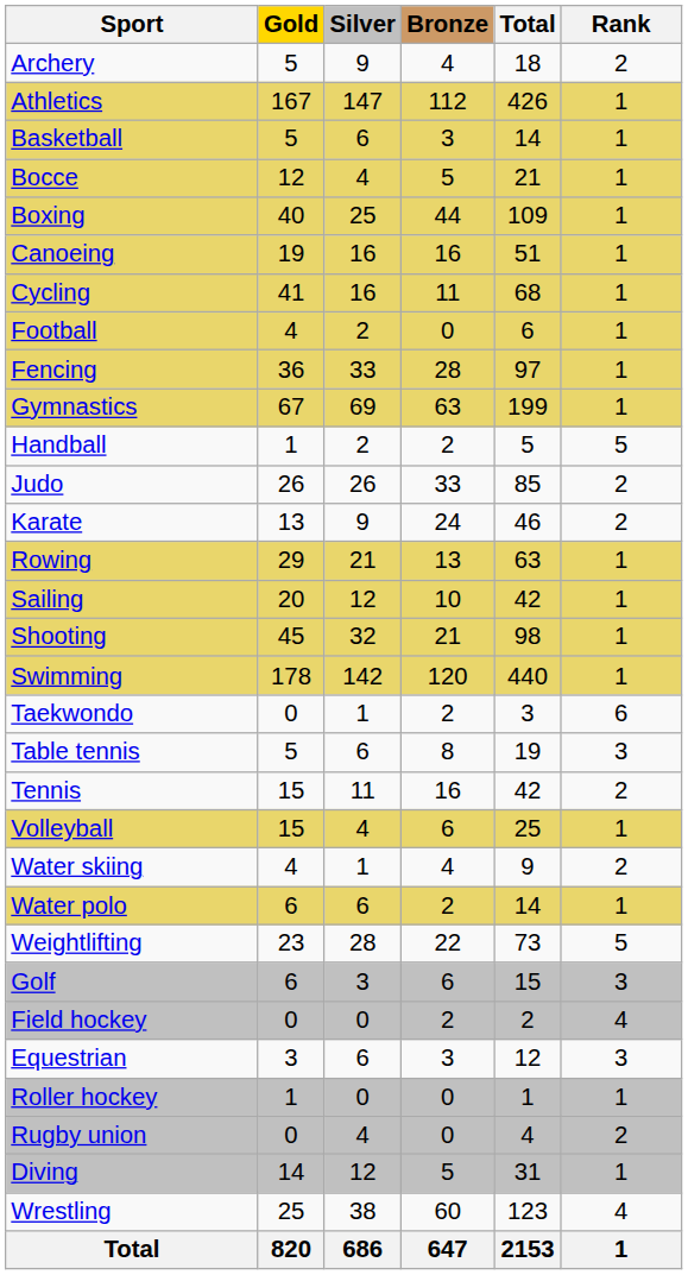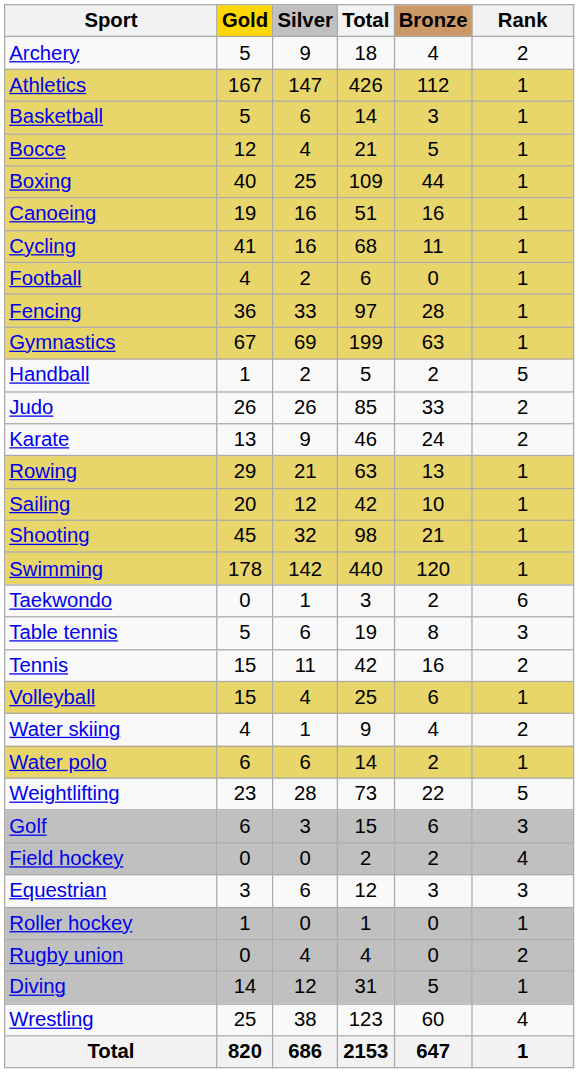 <table class="wikitable sortable plainrowheaders" border="1" style="text-align:center;">
 <tr>
 <th scope="col" style="width:10em;">Sport</th>
 <th scope="col" style="background-color:gold; font-weight:bold;">Gold</th>
 <th scope="col" style="background-color:silver; font-weight:bold;">Silver</th>
+<th scope="col">Total</th>
 <th scope="col" style="background-color:#cc9966; font-weight:bold;">Bronze</th>
-<th scope="col">Total</th>
 <th style="width:4.5em; font-weight:bold;">Rank</th>
 </tr>
 <tr>
 <td align=left> <a href='#'>Archery</a></td>
 <td>5</td>
 <td>9</td>
+<td>18</td>
 <td>4</td>
-<td>18</td>
 <td>2</td>
 </tr>
 <tr style="background:#E9D66B">
 <td align=left> <a href='#'>Athletics</a></td>
 <td>167</td>
 <td>147</td>
+<td>426</td>
 <td>112</td>
-<td>426</td>
 <td>1</td>
 </tr>
 <tr style="background:#E9D66B">
 <td align=left> <a href='#'>Basketball</a></td>
 <td>5</td>
 <td>6</td>
+<td>14</td>
 <td>3</td>
-<td>14</td>
 <td>1</td>
 </tr>
 <tr style="background:#E9D66B">
 <td align=left> <a href='#'>Bocce</a></td>
 <td>12</td>
 <td>4</td>
+<td>21</td>
 <td>5</td>
-<td>21</td>
 <td>1</td>
 </tr>
 <tr style="background:#E9D66B">
 <td align=left> <a href='#'>Boxing</a></td>
 <td>40</td>
 <td>25</td>
+<td>109</td>
 <td>44</td>
-<td>109</td>
 <td>1</td>
 </tr>
 <tr style="background:#E9D66B">
 <td align=left> <a href='#'>Canoeing</a></td>
 <td>19</td>
 <td>16</td>
+<td>51</td>
 <td>16</td>
-<td>51</td>
 <td>1</td>
 </tr>
 <tr style="background:#E9D66B">
 <td align=left> <a href='#'>Cycling</a></td>
 <td>41</td>
 <td>16</td>
+<td>68</td>
 <td>11</td>
-<td>68</td>
 <td>1</td>
 </tr>
 <tr style="background:#E9D66B">
 <td align=left> <a href='#'>Football</a></td>
 <td>4</td>
 <td>2</td>
+<td>6</td>
 <td>0</td>
-<td>6</td>
 <td>1</td>
 </tr>
 <tr style="background:#E9D66B">
 <td align=left> <a href='#'>Fencing</a></td>
 <td>36</td>
 <td>33</td>
+<td>97</td>
 <td>28</td>
-<td>97</td>
 <td>1</td>
 </tr>
 <tr style="background:#E9D66B">
 <td align=left> <a href='#'>Gymnastics</a></td>
 <td>67</td>
 <td>69</td>
+<td>199</td>
 <td>63</td>
-<td>199</td>
 <td>1</td>
 </tr>
 <tr>
 <td align=left> <a href='#'>Handball</a></td>
 <td>1</td>
 <td>2</td>
+<td>5</td>
 <td>2</td>
-<td>5</td>
 <td>5</td>
 </tr>
 <tr>
 <td align=left> <a href='#'>Judo</a></td>
 <td>26</td>
 <td>26</td>
+<td>85</td>
 <td>33</td>
-<td>85</td>
 <td>2</td>
 </tr>
 <tr>
 <td align=left> <a href='#'>Karate</a></td>
 <td>13</td>
 <td>9</td>
+<td>46</td>
 <td>24</td>
-<td>46</td>
 <td>2</td>
 </tr>
 <tr style="background:#E9D66B">
 <td align=left> <a href='#'>Rowing</a></td>
 <td>29</td>
 <td>21</td>
+<td>63</td>
 <td>13</td>
-<td>63</td>
 <td>1</td>
 </tr>
 <tr style="background:#E9D66B">
 <td align=left> <a href='#'>Sailing</a></td>
 <td>20</td>
 <td>12</td>
+<td>42</td>
 <td>10</td>
-<td>42</td>
 <td>1</td>
 </tr>
 <tr style="background:#E9D66B">
 <td align=left> <a href='#'>Shooting</a></td>
 <td>45</td>
 <td>32</td>
+<td>98</td>
 <td>21</td>
-<td>98</td>
 <td>1</td>
 </tr>
 <tr style="background:#E9D66B">
 <td align=left> <a href='#'>Swimming</a></td>
 <td>178</td>
 <td>142</td>
+<td>440</td>
 <td>120</td>
-<td>440</td>
 <td>1</td>
 </tr>
 <tr>
 <td align=left> <a href='#'>Taekwondo</a></td>
 <td>0</td>
 <td>1</td>
+<td>3</td>
 <td>2</td>
-<td>3</td>
 <td>6</td>
 </tr>
 <tr>
 <td align=left> <a href='#'>Table tennis</a></td>
 <td>5</td>
 <td>6</td>
+<td>19</td>
 <td>8</td>
-<td>19</td>
 <td>3</td>
 </tr>
 <tr>
 <td align=left> <a href='#'>Tennis</a></td>
 <td>15</td>
 <td>11</td>
+<td>42</td>
 <td>16</td>
-<td>42</td>
 <td>2</td>
 </tr>
 <tr style="background:#E9D66B">
 <td align=left> <a href='#'>Volleyball</a></td>
 <td>15</td>
 <td>4</td>
+<td>25</td>
 <td>6</td>
-<td>25</td>
 <td>1</td>
 </tr>
 <tr>
 <td align=left> <a href='#'>Water skiing</a></td>
 <td>4</td>
 <td>1</td>
+<td>9</td>
 <td>4</td>
-<td>9</td>
 <td>2</td>
 </tr>
 <tr style="background:#E9D66B">
 <td align=left> <a href='#'>Water polo</a></td>
 <td>6</td>
 <td>6</td>
+<td>14</td>
 <td>2</td>
-<td>14</td>
 <td>1</td>
 </tr>
 <tr>
 <td align=left> <a href='#'>Weightlifting</a></td>
 <td>23</td>
 <td>28</td>
+<td>73</td>
 <td>22</td>
-<td>73</td>
 <td>5</td>
 </tr>
 <tr style="background:#C0C0C0">
 <td align=left> <a href='#'>Golf</a></td>
 <td>6</td>
 <td>3</td>
+<td>15</td>
 <td>6</td>
-<td>15</td>
 <td>3</td>
 </tr>
 <tr style="background:#C0C0C0">
 <td align=left> <a href='#'>Field hockey</a></td>
 <td>0</td>
 <td>0</td>
 <td>2</td>
 <td>2</td>
 <td>4</td>
 </tr>
 <tr>
 <td align=left> <a href='#'>Equestrian</a></td>
 <td>3</td>
 <td>6</td>
+<td>12</td>
 <td>3</td>
-<td>12</td>
 <td>3</td>
 </tr>
 <tr style="background:#C0C0C0">
 <td align=left> <a href='#'>Roller hockey</a></td>
 <td>1</td>
 <td>0</td>
+<td>1</td>
 <td>0</td>
-<td>1</td>
 <td>1</td>
 </tr>
 <tr style="background:#C0C0C0">
 <td align=left> <a href='#'>Rugby union</a></td>
 <td>0</td>
 <td>4</td>
+<td>4</td>
 <td>0</td>
-<td>4</td>
 <td>2</td>
 </tr>
 <tr style="background:#C0C0C0">
 <td align=left> <a href='#'>Diving</a></td>
 <td>14</td>
 <td>12</td>
+<td>31</td>
 <td>5</td>
-<td>31</td>
 <td>1</td>
 </tr>
 <tr>
 <td align=left> <a href='#'>Wrestling</a></td>
 <td>25</td>
 <td>38</td>
+<td>123</td>
 <td>60</td>
-<td>123</td>
 <td>4</td>
 </tr>
 <tr>
 <th>Total</th>
 <th>820</th>
 <th>686</th>
+<th>2153</th>
 <th>647</th>
-<th>2153</th>
 <th>1</th>
 </tr>
 </table>
